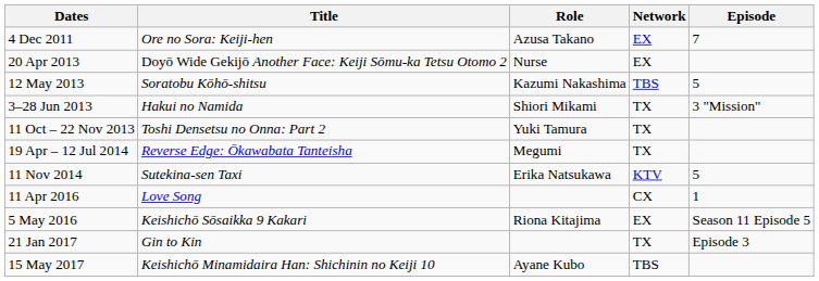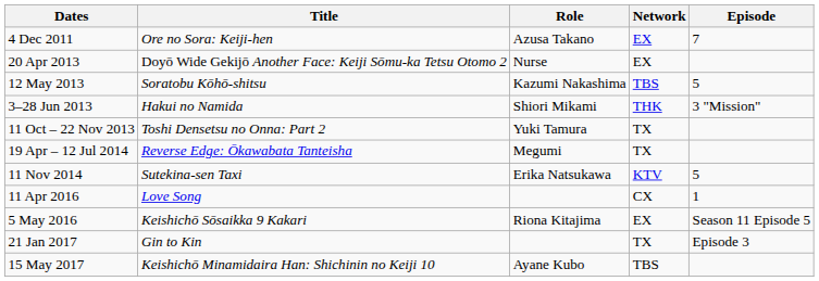 <table class="wikitable">
 <tr>
 <th>Dates</th>
 <th>Title</th>
 <th>Role</th>
 <th>Network</th>
 <th>Episode</th>
 </tr>
 <tr>
 <td>4 Dec 2011</td>
 <td><em>Ore no Sora: Keiji-hen</em></td>
 <td>Azusa Takano</td>
 <td><a href='#'>EX</a></td>
 <td>7</td>
 </tr>
 <tr>
 <td>20 Apr 2013</td>
 <td>Doyō Wide Gekijō <em>Another Face: Keiji Sōmu-ka Tetsu Otomo 2</em></td>
 <td>Nurse</td>
 <td>EX</td>
 <td></td>
 </tr>
 <tr>
 <td>12 May 2013</td>
 <td><em>Soratobu Kōhō-shitsu</em></td>
 <td>Kazumi Nakashima</td>
 <td><a href='#'>TBS</a></td>
 <td>5</td>
 </tr>
 <tr>
 <td>3–28 Jun 2013</td>
 <td><em>Hakui no Namida</em></td>
 <td>Shiori Mikami</td>
-<td>TX</td>
+<td><a href='#'>THK</a></td>
 <td>3 "Mission"</td>
 </tr>
 <tr>
 <td>11 Oct – 22 Nov 2013</td>
 <td><em>Toshi Densetsu no Onna: Part 2</em></td>
 <td>Yuki Tamura</td>
 <td>TX</td>
 <td></td>
 </tr>
 <tr>
 <td>19 Apr – 12 Jul 2014</td>
 <td><em><a href='#'>Reverse Edge: Ōkawabata Tanteisha</a></em></td>
 <td>Megumi</td>
 <td>TX</td>
 <td></td>
 </tr>
 <tr>
 <td>11 Nov 2014</td>
 <td><em>Sutekina-sen Taxi</em></td>
 <td>Erika Natsukawa</td>
 <td><a href='#'>KTV</a></td>
 <td>5</td>
 </tr>
 <tr>
 <td>11 Apr 2016</td>
 <td><em><a href='#'>Love Song</a></em></td>
 <td></td>
 <td>CX</td>
 <td>1</td>
 </tr>
 <tr>
 <td>5 May 2016</td>
 <td><em>Keishichō Sōsaikka 9 Kakari</em></td>
 <td>Riona Kitajima</td>
 <td>EX</td>
 <td>Season 11 Episode 5</td>
 </tr>
 <tr>
 <td>21 Jan 2017</td>
 <td><em>Gin to Kin</em></td>
 <td></td>
 <td>TX</td>
 <td>Episode 3</td>
 </tr>
 <tr>
 <td>15 May 2017</td>
 <td><em>Keishichō Minamidaira Han: Shichinin no Keiji 10</em></td>
 <td>Ayane Kubo</td>
 <td>TBS</td>
 <td></td>
 </tr>
 </table>
